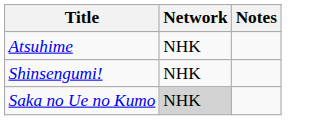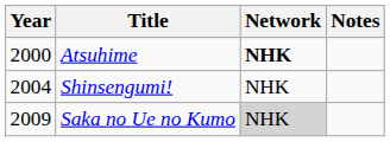 <table class="wikitable">
 <tr>
+<th>Year</th>
 <th>Title</th>
 <th>Network</th>
 <th>Notes</th>
 </tr>
 <tr>
+<td>2000</td>
 <td><em><a href='#'>Atsuhime</a></em></td>
-<td>NHK</td>
+<td><strong>NHK</strong></td>
 <td></td>
 </tr>
 <tr>
+<td>2004</td>
 <td><em><a href='#'>Shinsengumi!</a></em></td>
 <td>NHK</td>
 <td></td>
 </tr>
 <tr>
+<td>2009</td>
 <td><em><a href='#'>Saka no Ue no Kumo</a></em></td>
 <td style="background: lightgrey;">NHK</td>
 <td></td>
 </tr>
 </table>
